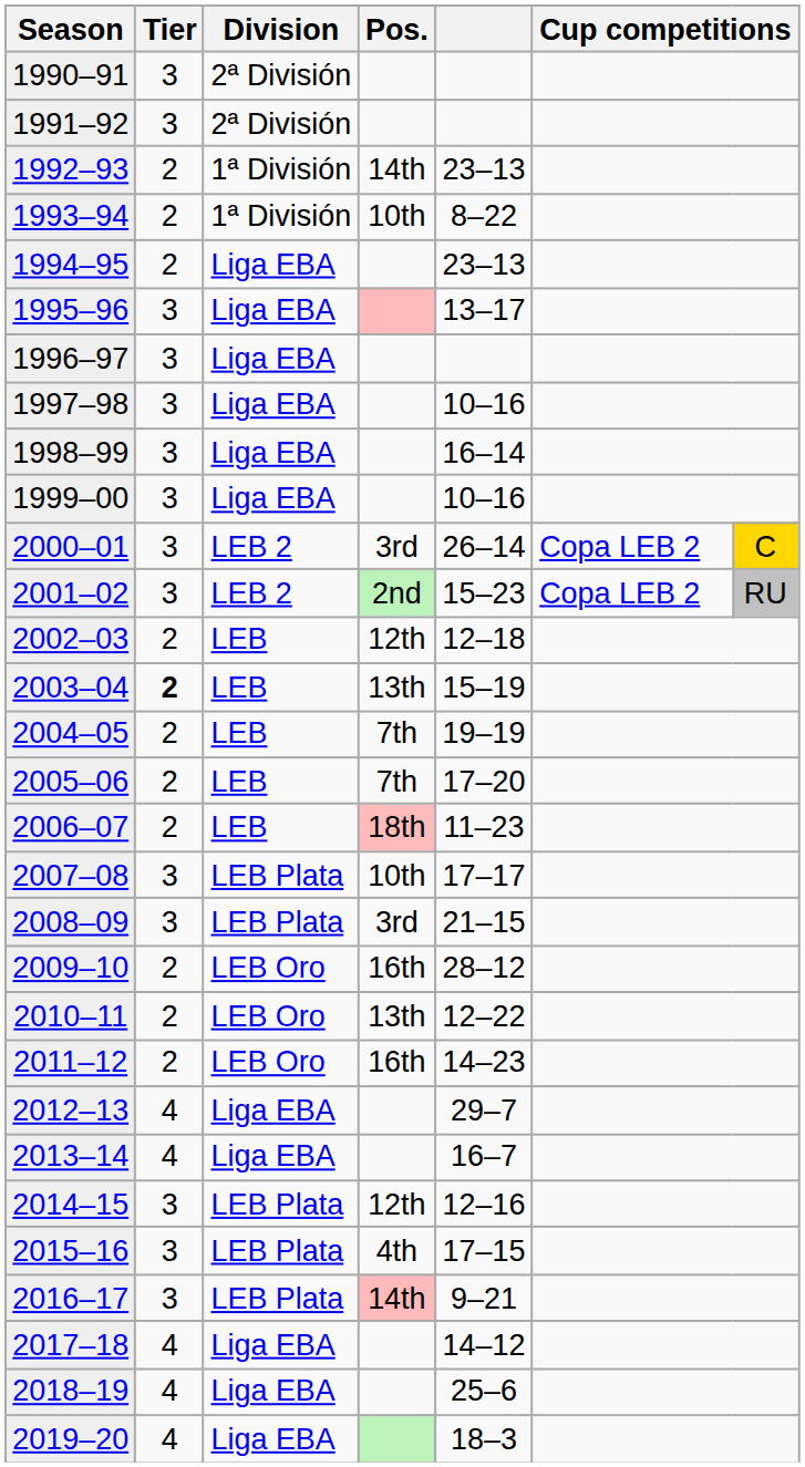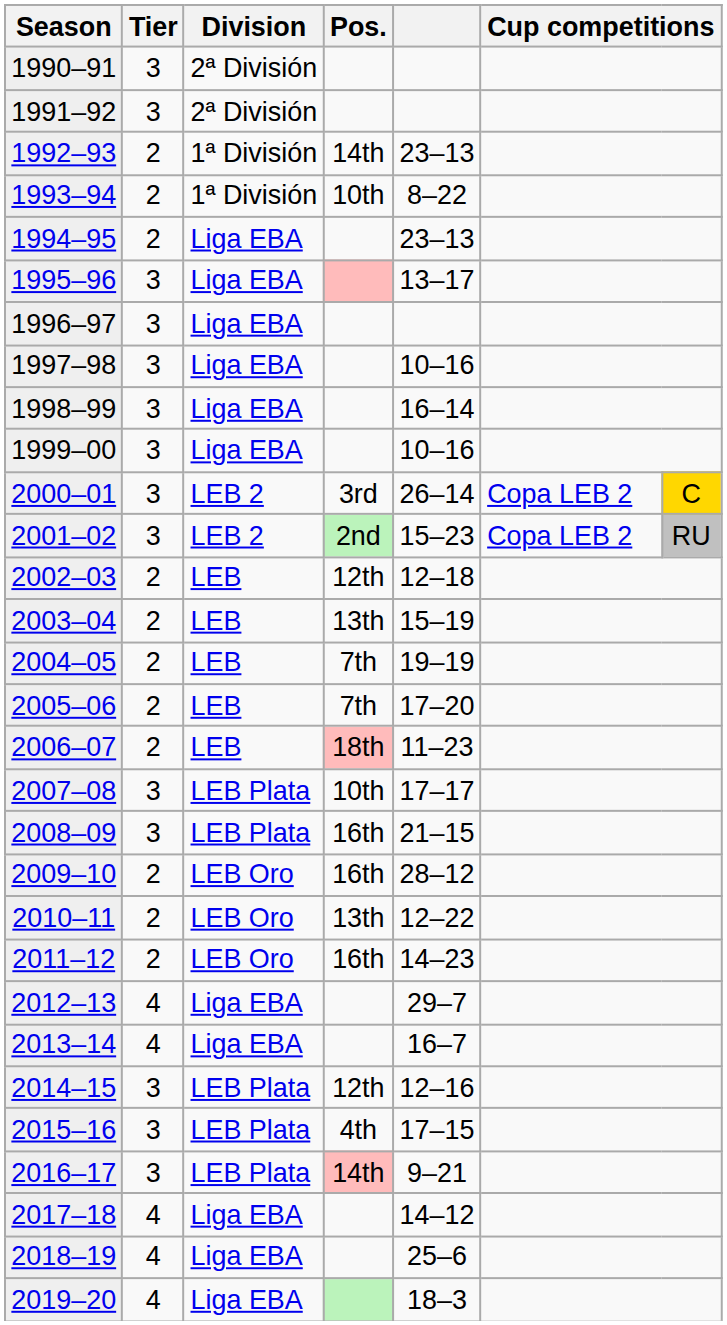 <table class="wikitable" style="font-size:85%; text-align:center">
 <tr>
 <th>Season</th>
 <th>Tier</th>
 <th>Division</th>
 <th>Pos.</th>
 <th></th>
 <th colspan=2>Cup competitions</th>
 </tr>
 <tr>
 <td bgcolor=#efefef>1990–91</td>
 <td>3</td>
 <td align=left>2ª División</td>
 <td></td>
 <td></td>
 <td colspan=2></td>
 </tr>
 <tr>
 <td bgcolor=#efefef>1991–92</td>
 <td>3</td>
 <td align=left>2ª División</td>
 <td></td>
 <td></td>
 <td colspan=2></td>
 </tr>
 <tr>
 <td bgcolor=#efefef><a href='#'>1992–93</a></td>
 <td>2</td>
 <td align=left>1ª División</td>
 <td>14th</td>
 <td>23–13</td>
 <td colspan=2></td>
 </tr>
 <tr>
 <td bgcolor=#efefef><a href='#'>1993–94</a></td>
 <td>2</td>
 <td align=left>1ª División</td>
 <td>10th</td>
 <td>8–22</td>
 <td colspan=2></td>
 </tr>
 <tr>
 <td bgcolor=#efefef><a href='#'>1994–95</a></td>
 <td>2</td>
 <td align=left><a href='#'>Liga EBA</a></td>
 <td></td>
 <td>23–13</td>
 <td colspan=2></td>
 </tr>
 <tr>
 <td bgcolor=#efefef><a href='#'>1995–96</a></td>
 <td>3</td>
 <td align=left><a href='#'>Liga EBA</a></td>
 <td bgcolor=#FFBBBB></td>
 <td>13–17</td>
 <td colspan=2></td>
 </tr>
 <tr>
 <td bgcolor=#efefef>1996–97</td>
 <td>3</td>
 <td align=left><a href='#'>Liga EBA</a></td>
 <td></td>
 <td></td>
 <td colspan=2></td>
 </tr>
 <tr>
 <td bgcolor=#efefef>1997–98</td>
 <td>3</td>
 <td align=left><a href='#'>Liga EBA</a></td>
 <td></td>
 <td>10–16</td>
 <td colspan=2></td>
 </tr>
 <tr>
 <td bgcolor=#efefef>1998–99</td>
 <td>3</td>
 <td align=left><a href='#'>Liga EBA</a></td>
 <td></td>
 <td>16–14</td>
 <td colspan=2></td>
 </tr>
 <tr>
 <td bgcolor=#efefef>1999–00</td>
 <td>3</td>
 <td align=left><a href='#'>Liga EBA</a></td>
 <td></td>
 <td>10–16</td>
 <td colspan=2></td>
 </tr>
 <tr>
 <td bgcolor=#efefef><a href='#'>2000–01</a></td>
 <td>3</td>
 <td align=left><a href='#'>LEB 2</a></td>
 <td>3rd</td>
 <td>26–14</td>
 <td align=left><a href='#'>Copa LEB 2</a></td>
 <td bgcolor=gold>C</td>
 </tr>
 <tr>
 <td bgcolor=#efefef><a href='#'>2001–02</a></td>
 <td>3</td>
 <td align=left><a href='#'>LEB 2</a></td>
 <td bgcolor=#BBF3BB>2nd</td>
 <td>15–23</td>
 <td align=left><a href='#'>Copa LEB 2</a></td>
 <td bgcolor=silver>RU</td>
 </tr>
 <tr>
 <td bgcolor=#efefef><a href='#'>2002–03</a></td>
 <td>2</td>
 <td align=left><a href='#'>LEB</a></td>
 <td>12th</td>
 <td>12–18</td>
 <td colspan=2></td>
 </tr>
 <tr>
 <td bgcolor=#efefef><a href='#'>2003–04</a></td>
-<td><strong>2</strong></td>
+<td>2</td>
 <td align=left><a href='#'>LEB</a></td>
 <td>13th</td>
 <td>15–19</td>
 <td colspan=2></td>
 </tr>
 <tr>
 <td bgcolor=#efefef><a href='#'>2004–05</a></td>
 <td>2</td>
 <td align=left><a href='#'>LEB</a></td>
 <td>7th</td>
 <td>19–19</td>
 <td colspan=2></td>
 </tr>
 <tr>
 <td bgcolor=#efefef><a href='#'>2005–06</a></td>
 <td>2</td>
 <td align=left><a href='#'>LEB</a></td>
 <td>7th</td>
 <td>17–20</td>
 <td colspan=2></td>
 </tr>
 <tr>
 <td bgcolor=#efefef><a href='#'>2006–07</a></td>
 <td>2</td>
 <td align=left><a href='#'>LEB</a></td>
 <td bgcolor=#FFBBBB>18th</td>
 <td>11–23</td>
 <td colspan=2></td>
 </tr>
 <tr>
 <td bgcolor=#efefef><a href='#'>2007–08</a></td>
 <td>3</td>
 <td align=left><a href='#'>LEB Plata</a></td>
 <td>10th</td>
 <td>17–17</td>
 <td colspan=2></td>
 </tr>
 <tr>
 <td bgcolor=#efefef><a href='#'>2008–09</a></td>
 <td>3</td>
 <td align=left><a href='#'>LEB Plata</a></td>
-<td>3rd</td>
+<td>16th</td>
 <td>21–15</td>
 <td colspan=2></td>
 </tr>
 <tr>
 <td bgcolor=#efefef><a href='#'>2009–10</a></td>
 <td>2</td>
 <td align=left><a href='#'>LEB Oro</a></td>
 <td>16th</td>
 <td>28–12</td>
 <td colspan=2></td>
 </tr>
 <tr>
 <td bgcolor=#efefef><a href='#'>2010–11</a></td>
 <td>2</td>
 <td align=left><a href='#'>LEB Oro</a></td>
 <td>13th</td>
 <td>12–22</td>
 <td colspan=2></td>
 </tr>
 <tr>
 <td bgcolor=#efefef><a href='#'>2011–12</a></td>
 <td>2</td>
 <td align=left><a href='#'>LEB Oro</a></td>
 <td>16th</td>
 <td>14–23</td>
 <td colspan=2></td>
 </tr>
 <tr>
 <td bgcolor=#efefef><a href='#'>2012–13</a></td>
 <td>4</td>
 <td align=left><a href='#'>Liga EBA</a></td>
 <td></td>
 <td>29–7</td>
 <td colspan=2></td>
 </tr>
 <tr>
 <td bgcolor=#efefef><a href='#'>2013–14</a></td>
 <td>4</td>
 <td align=left><a href='#'>Liga EBA</a></td>
 <td></td>
 <td>16–7</td>
 <td colspan=2></td>
 </tr>
 <tr>
 <td bgcolor=#efefef><a href='#'>2014–15</a></td>
 <td>3</td>
 <td align=left><a href='#'>LEB Plata</a></td>
 <td>12th</td>
 <td>12–16</td>
 <td colspan=2></td>
 </tr>
 <tr>
 <td bgcolor=#efefef><a href='#'>2015–16</a></td>
 <td>3</td>
 <td align=left><a href='#'>LEB Plata</a></td>
 <td>4th</td>
 <td>17–15</td>
 <td colspan=2></td>
 </tr>
 <tr>
 <td bgcolor=#efefef><a href='#'>2016–17</a></td>
 <td>3</td>
 <td align=left><a href='#'>LEB Plata</a></td>
 <td bgcolor=#FFBBBB>14th</td>
 <td>9–21</td>
 <td colspan=2></td>
 </tr>
 <tr>
 <td bgcolor=#efefef><a href='#'>2017–18</a></td>
 <td>4</td>
 <td align=left><a href='#'>Liga EBA</a></td>
 <td></td>
 <td>14–12</td>
 <td colspan=2></td>
 </tr>
 <tr>
 <td bgcolor=#efefef><a href='#'>2018–19</a></td>
 <td>4</td>
 <td align=left><a href='#'>Liga EBA</a></td>
 <td></td>
 <td>25–6</td>
 <td colspan=2></td>
 </tr>
 <tr>
 <td bgcolor=#efefef><a href='#'>2019–20</a></td>
 <td>4</td>
 <td align=left><a href='#'>Liga EBA</a></td>
 <td bgcolor=BBF3BB></td>
 <td>18–3</td>
 </tr>
 <tr>
 </tr>
 </table>
